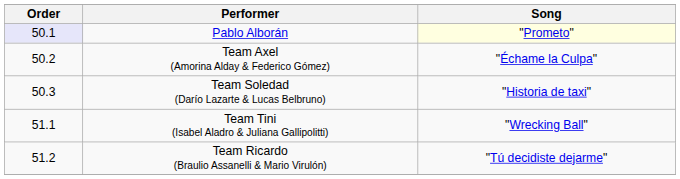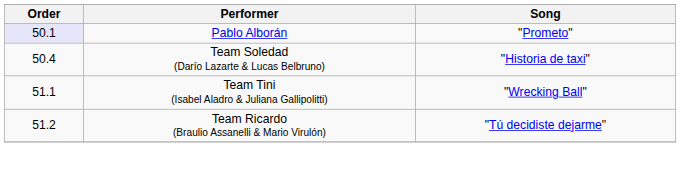 <table class="wikitable" style="text-align:center; width:100%;">
 <tr>
 </tr>
 <tr>
 <th>Order</th>
 <th>Performer</th>
 <th>Song</th>
 </tr>
 <tr>
 <td style="background: lavender;">50.1</td>
 <td><a href='#'>Pablo Alborán</a></td>
-<td style="background: lightyellow;">"<a href='#'>Prometo</a>"</td>
+<td>"<a href='#'>Prometo</a>"</td>
 </tr>
 <tr>
-<td>50.2</td>
-<td>Team Axel <br><small>(Amorina Alday & Federico Gómez)</small></td>
-<td>"<a href='#'>Échame la Culpa</a>"</td>
-</tr>
-<tr>
-<td>50.3</td>
+<td>50.4</td>
 <td>Team Soledad <br><small>(Darío Lazarte & Lucas Belbruno)</small></td>
 <td>"<a href='#'>Historia de taxi</a>"</td>
 </tr>
 <tr>
 <td>51.1</td>
 <td>Team Tini <br><small>(Isabel Aladro & Juliana Gallipolitti)</small></td>
 <td>"<a href='#'>Wrecking Ball</a>"</td>
 </tr>
 <tr>
 <td>51.2</td>
 <td>Team Ricardo <br><small>(Braulio Assanelli & Mario Virulón)</small></td>
 <td>"<a href='#'>Tú decidiste dejarme</a>"</td>
 </tr>
 <tr>
 </tr>
 </table>
